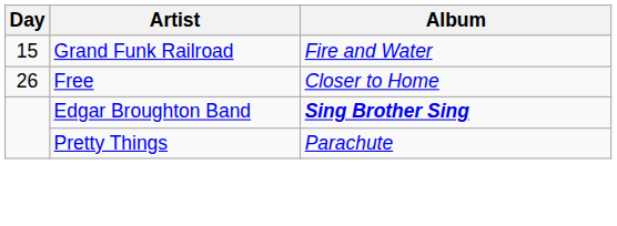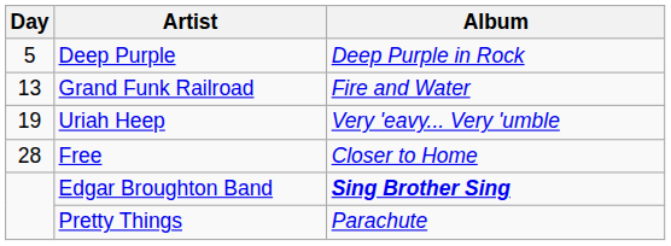 <table class="wikitable" border="1">
 <tr>
 <th>Day</th>
 <th width="200">Artist</th>
 <th width="250">Album</th>
 </tr>
 <tr>
-<td style="text-align:center;" rowspan="1">15</td>
+<td style="text-align:center;" rowspan="1">5</td>
+<td><a href='#'>Deep Purple</a></td>
+<td><em><a href='#'>Deep Purple in Rock</a></em></td>
+</tr>
+<tr>
+<td style="text-align:center;" rowspan="1">13</td>
 <td><a href='#'>Grand Funk Railroad</a></td>
 <td><em><a href='#'>Fire and Water</a></em></td>
 </tr>
 <tr>
-<td style="text-align:center;" rowspan="1">26</td>
+<td style="text-align:center;" rowspan="1">19</td>
+<td><a href='#'>Uriah Heep</a></td>
+<td><em><a href='#'>Very 'eavy... Very 'umble</a></em></td>
+</tr>
+<tr>
+<td style="text-align:center;" rowspan="1">28</td>
 <td><a href='#'>Free</a></td>
 <td><em><a href='#'>Closer to Home</a></em></td>
 </tr>
 <tr>
 <td rowspan="2"></td>
 <td><a href='#'>Edgar Broughton Band</a></td>
 <td><strong><em><a href='#'>Sing Brother Sing</a></em></strong></td>
 </tr>
 <tr>
 <td><a href='#'>Pretty Things</a></td>
 <td><em><a href='#'>Parachute</a></em></td>
 </tr>
 </table>
